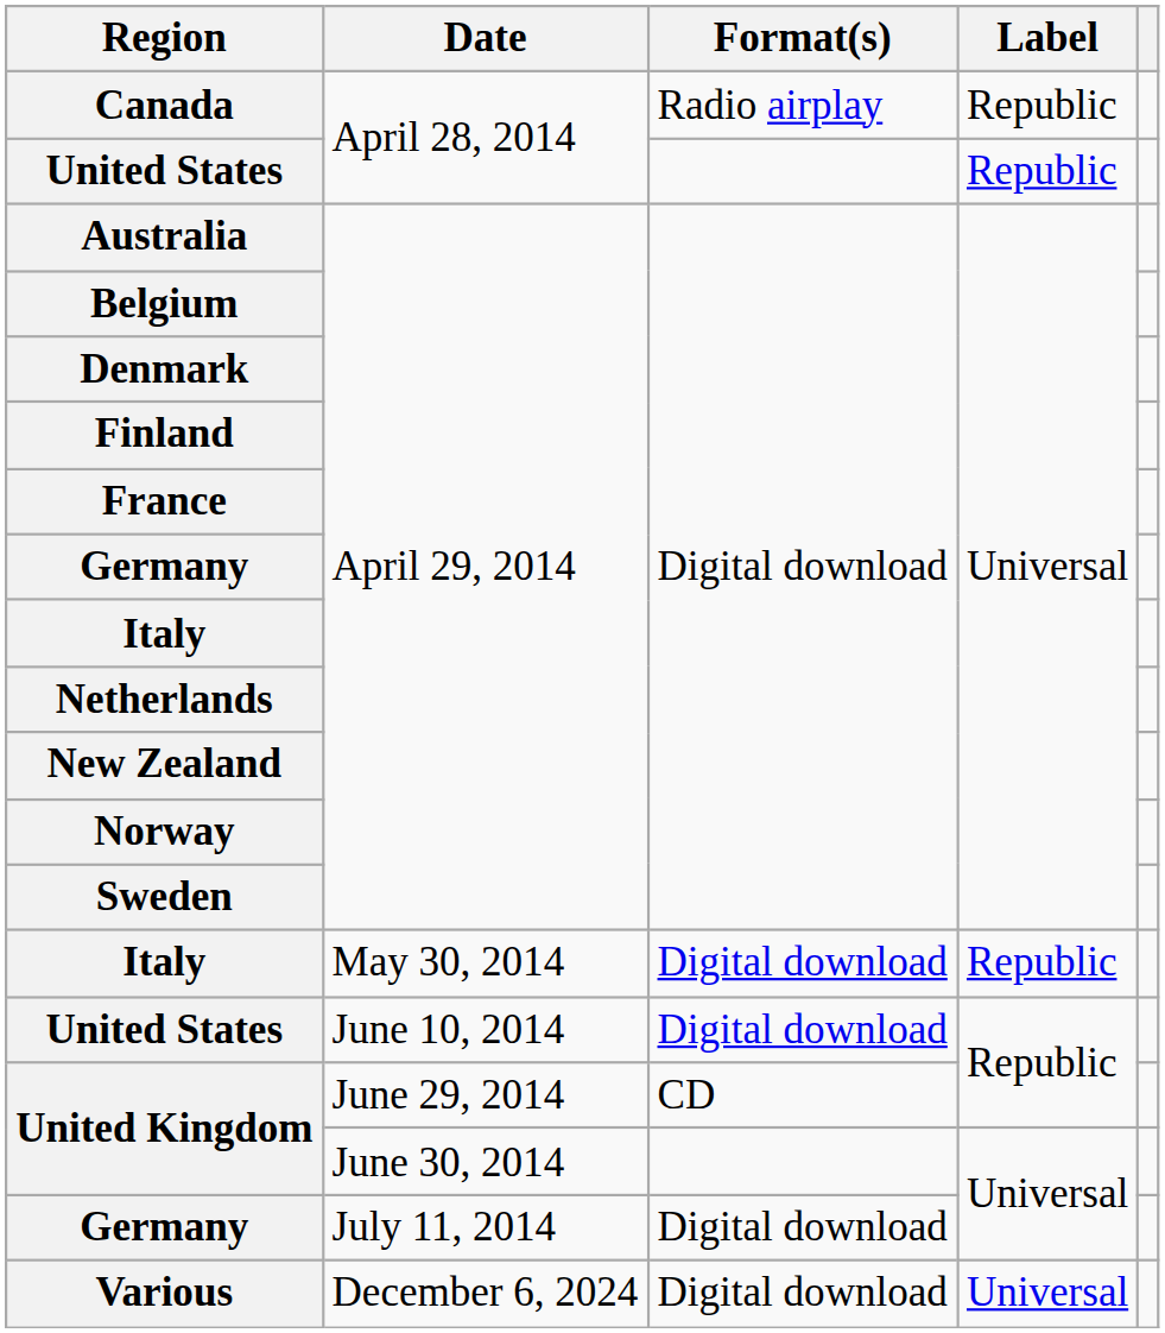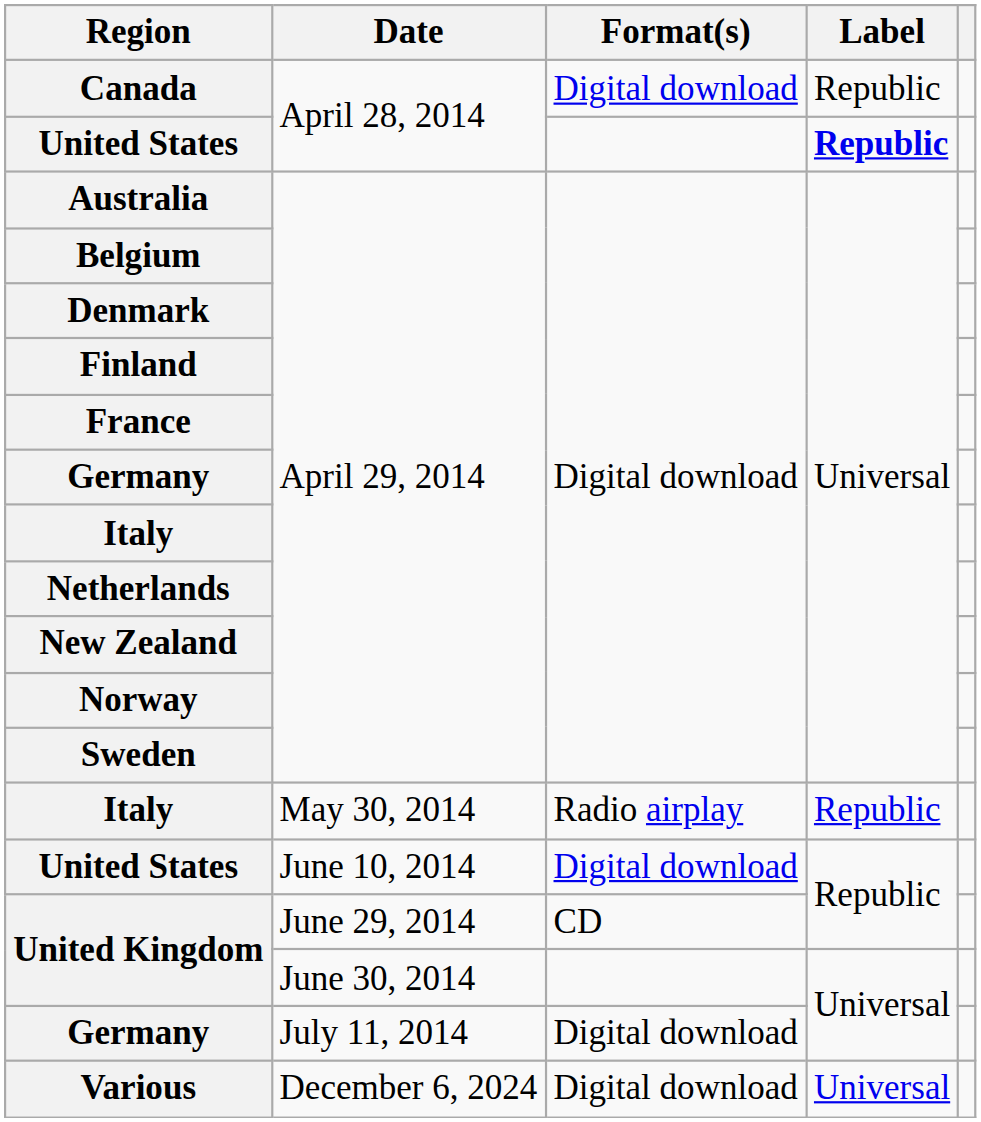 <table class="wikitable plainrowheaders">
 <tr>
 <th scope="col">Region</th>
 <th scope="col">Date</th>
 <th scope="col">Format(s)</th>
 <th scope="col">Label</th>
 <th scope="col"></th>
 </tr>
 <tr>
 <th scope="row">Canada</th>
 <td rowspan="2">April 28, 2014</td>
-<td>Radio <a href='#'>airplay</a></td>
+<td><a href='#'>Digital download</a></td>
 <td>Republic</td>
 <td align="center"></td>
 </tr>
 <tr>
 <th scope="row">United States</th>
 <td></td>
-<td><a href='#'>Republic</a></td>
+<td><strong><a href='#'>Republic</a></strong></td>
 <td align="center"></td>
 </tr>
 <tr>
 <th scope="row">Australia</th>
 <td rowspan="11">April 29, 2014</td>
 <td rowspan="11">Digital download</td>
 <td rowspan="11">Universal</td>
 <td align="center"></td>
 </tr>
 <tr>
 <th scope="row">Belgium</th>
 <td align="center"></td>
 </tr>
 <tr>
 <th scope="row">Denmark</th>
 <td align="center"></td>
 </tr>
 <tr>
 <th scope="row">Finland</th>
 <td align="center"></td>
 </tr>
 <tr>
 <th scope="row">France</th>
 <td align="center"></td>
 </tr>
 <tr>
 <th scope="row">Germany</th>
 <td align="center"></td>
 </tr>
 <tr>
 <th scope="row">Italy</th>
 <td align="center"></td>
 </tr>
 <tr>
 <th scope="row">Netherlands</th>
 <td align="center"></td>
 </tr>
 <tr>
 <th scope="row">New Zealand</th>
 <td align="center"></td>
 </tr>
 <tr>
 <th scope="row">Norway</th>
 <td align="center"></td>
 </tr>
 <tr>
 <th scope="row">Sweden</th>
 <td align="center"></td>
 </tr>
 <tr>
 <th scope="row">Italy</th>
 <td>May 30, 2014</td>
-<td><a href='#'>Digital download</a></td>
+<td>Radio <a href='#'>airplay</a></td>
 <td><a href='#'>Republic</a></td>
 <td align="center"></td>
 </tr>
 <tr>
 <th scope="row">United States</th>
 <td>June 10, 2014</td>
 <td><a href='#'>Digital download</a></td>
 <td rowspan="2">Republic</td>
 <td align="center"></td>
 </tr>
 <tr>
 <th rowspan="2" scope="row">United Kingdom</th>
 <td>June 29, 2014</td>
 <td>CD</td>
 <td align="center"></td>
 </tr>
 <tr>
 <td>June 30, 2014</td>
 <td></td>
 <td scope="row" rowspan="2">Universal</td>
 <td align="center"></td>
 </tr>
 <tr>
 <th scope="row">Germany</th>
 <td>July 11, 2014</td>
 <td>Digital download</td>
 <td align="center"></td>
 </tr>
 <tr>
 <th scope="row">Various</th>
 <td>December 6, 2024</td>
 <td>Digital download</td>
 <td><a href='#'>Universal</a></td>
 <td align="center"></td>
 </tr>
 </table>
